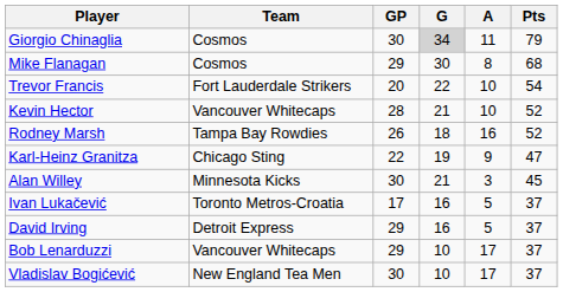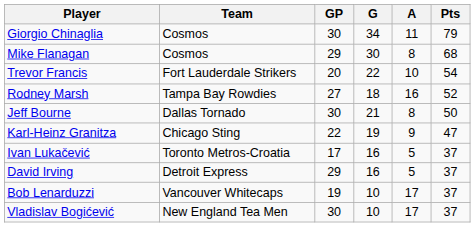 <table class="wikitable">
 <tr>
 <th width="30%">Player</th>
 <th width="30%">Team</th>
 <th width="7.5%">GP</th>
 <th width="7.5%">G</th>
 <th width="7.5%">A</th>
 <th width="7.5%">Pts</th>
 </tr>
 <tr align=center>
 <td align=left><a href='#'>Giorgio Chinaglia</a></td>
 <td align=left>Cosmos</td>
 <td>30</td>
-<td style="background: lightgrey;">34</td>
+<td>34</td>
 <td>11</td>
 <td>79</td>
 </tr>
 <tr align=center>
 <td align=left><a href='#'>Mike Flanagan</a></td>
 <td align=left>Cosmos</td>
 <td>29</td>
 <td>30</td>
 <td>8</td>
 <td>68</td>
 </tr>
 <tr align=center>
 <td align=left><a href='#'>Trevor Francis</a></td>
 <td align=left>Fort Lauderdale Strikers</td>
 <td>20</td>
 <td>22</td>
 <td>10</td>
 <td>54</td>
 </tr>
 <tr align=center>
-<td align=left><a href='#'>Kevin Hector</a></td>
-<td align=left>Vancouver Whitecaps</td>
-<td>28</td>
-<td>21</td>
-<td>10</td>
+<td align=left><a href='#'>Rodney Marsh</a></td>
+<td align=left>Tampa Bay Rowdies</td>
+<td>27</td>
+<td>18</td>
+<td>16</td>
 <td>52</td>
 </tr>
 <tr align=center>
-<td align=left><a href='#'>Rodney Marsh</a></td>
-<td align=left>Tampa Bay Rowdies</td>
-<td>26</td>
-<td>18</td>
-<td>16</td>
-<td>52</td>
+<td align=left><a href='#'>Jeff Bourne</a></td>
+<td align=left>Dallas Tornado</td>
+<td>30</td>
+<td>21</td>
+<td>8</td>
+<td>50</td>
 </tr>
 <tr align=center>
 <td align=left><a href='#'>Karl-Heinz Granitza</a></td>
 <td align=left>Chicago Sting</td>
 <td>22</td>
 <td>19</td>
 <td>9</td>
 <td>47</td>
-</tr>
-<tr align=center>
-<td align=left><a href='#'>Alan Willey</a></td>
-<td align=left>Minnesota Kicks</td>
-<td>30</td>
-<td>21</td>
-<td>3</td>
-<td>45</td>
 </tr>
 <tr align=center>
 <td align=left><a href='#'>Ivan Lukačević</a></td>
 <td align=left>Toronto Metros-Croatia</td>
 <td>17</td>
 <td>16</td>
 <td>5</td>
 <td>37</td>
 </tr>
 <tr align=center>
 <td align=left><a href='#'>David Irving</a></td>
 <td align=left>Detroit Express</td>
 <td>29</td>
 <td>16</td>
 <td>5</td>
 <td>37</td>
 </tr>
 <tr align=center>
 <td align=left><a href='#'>Bob Lenarduzzi</a></td>
 <td align=left>Vancouver Whitecaps</td>
-<td>29</td>
+<td>19</td>
 <td>10</td>
 <td>17</td>
 <td>37</td>
 </tr>
 <tr align=center>
 <td align=left><a href='#'>Vladislav Bogićević</a></td>
 <td align=left>New England Tea Men</td>
 <td>30</td>
 <td>10</td>
 <td>17</td>
 <td>37</td>
 </tr>
 </table>
